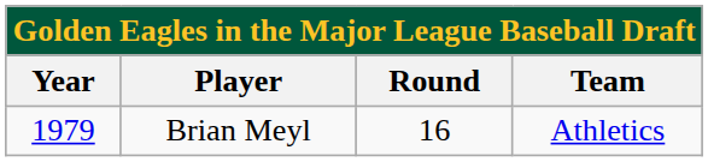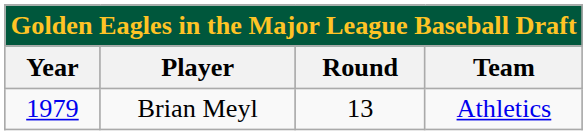 <table class="wikitable">
 <tr>
 <th colspan=4 style="background:#00573C; color:#FFC425">Golden Eagles in the Major League Baseball Draft</th>
 </tr>
 <tr>
 <th>Year</th>
 <th>Player</th>
 <th>Round</th>
 <th>Team</th>
 </tr>
 <tr valign="center">
 <td align="center"><a href='#'>1979</a></td>
 <td align="center">Brian Meyl</td>
-<td align="center">16</td>
+<td align="center">13</td>
 <td align="center"><a href='#'>Athletics</a></td>
 </tr>
 </table>
